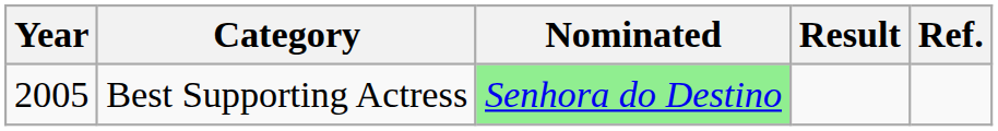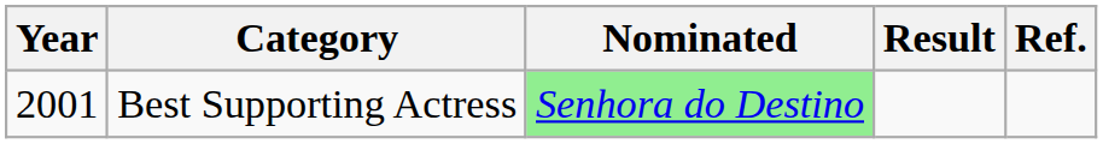 <table class="wikitable">
 <tr>
 <th>Year</th>
 <th>Category</th>
 <th>Nominated</th>
 <th>Result</th>
 <th>Ref.</th>
 </tr>
 <tr>
-<td>2005</td>
+<td>2001</td>
 <td>Best Supporting Actress</td>
 <td style="background: lightgreen;"><em><a href='#'>Senhora do Destino</a></em></td>
 <td></td>
 <td></td>
 </tr>
 </table>
